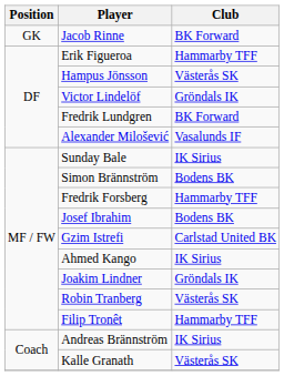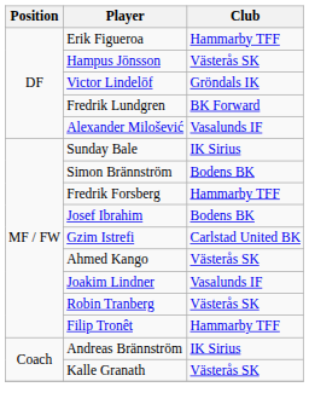 <table class="wikitable" style="text-align:center;float:left;margin-right:1em;">
 <tr>
 <th>Position</th>
 <th>Player</th>
 <th>Club</th>
-</tr>
-<tr>
-<td>GK</td>
-<td align="left"> <a href='#'>Jacob Rinne</a></td>
-<td align="left"><a href='#'>BK Forward</a></td>
 </tr>
 <tr>
 <td rowspan="5">DF</td>
 <td align="left"> Erik Figueroa</td>
 <td align="left"><a href='#'>Hammarby TFF</a></td>
 </tr>
 <tr>
 <td align="left"> <a href='#'>Hampus Jönsson</a></td>
 <td align="left"><a href='#'>Västerås SK</a></td>
 </tr>
 <tr>
 <td align="left"> <a href='#'>Victor Lindelöf</a></td>
 <td align="left"><a href='#'>Gröndals IK</a></td>
 </tr>
 <tr>
 <td align="left"> Fredrik Lundgren</td>
 <td align="left"><a href='#'>BK Forward</a></td>
 </tr>
 <tr>
 <td align="left"> <a href='#'>Alexander Milošević</a></td>
 <td align="left"><a href='#'>Vasalunds IF</a></td>
 </tr>
 <tr>
 <td rowspan="9">MF / FW</td>
 <td align="left"> Sunday Bale</td>
 <td align="left"><a href='#'>IK Sirius</a></td>
 </tr>
 <tr>
 <td align="left"> Simon Brännström</td>
 <td align="left"><a href='#'>Bodens BK</a></td>
 </tr>
 <tr>
 <td align="left"> Fredrik Forsberg</td>
 <td align="left"><a href='#'>Hammarby TFF</a></td>
 </tr>
 <tr>
 <td align="left"> <a href='#'>Josef Ibrahim</a></td>
 <td align="left"><a href='#'>Bodens BK</a></td>
 </tr>
 <tr>
 <td align="left"> <a href='#'>Gzim Istrefi</a></td>
 <td align="left"><a href='#'>Carlstad United BK</a></td>
 </tr>
 <tr>
 <td align="left"> Ahmed Kango</td>
-<td align="left"><a href='#'>IK Sirius</a></td>
+<td align="left"><a href='#'>Västerås SK</a></td>
 </tr>
 <tr>
 <td align="left"> <a href='#'>Joakim Lindner</a></td>
-<td align="left"><a href='#'>Gröndals IK</a></td>
+<td align="left"><a href='#'>Vasalunds IF</a></td>
 </tr>
 <tr>
 <td align="left"> <a href='#'>Robin Tranberg</a></td>
 <td align="left"><a href='#'>Västerås SK</a></td>
 </tr>
 <tr>
 <td align="left"> <a href='#'>Filip Tronêt</a></td>
 <td align="left"><a href='#'>Hammarby TFF</a></td>
 </tr>
 <tr>
 <td rowspan="2">Coach</td>
 <td align="left"> Andreas Brännström</td>
 <td align="left"><a href='#'>IK Sirius</a></td>
 </tr>
 <tr>
 <td align="left"> Kalle Granath</td>
 <td align="left"><a href='#'>Västerås SK</a></td>
 </tr>
 <tr>
 </tr>
 </table>
